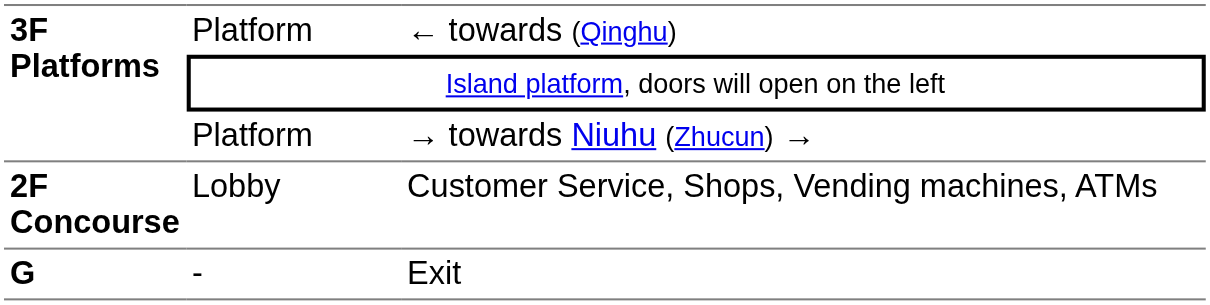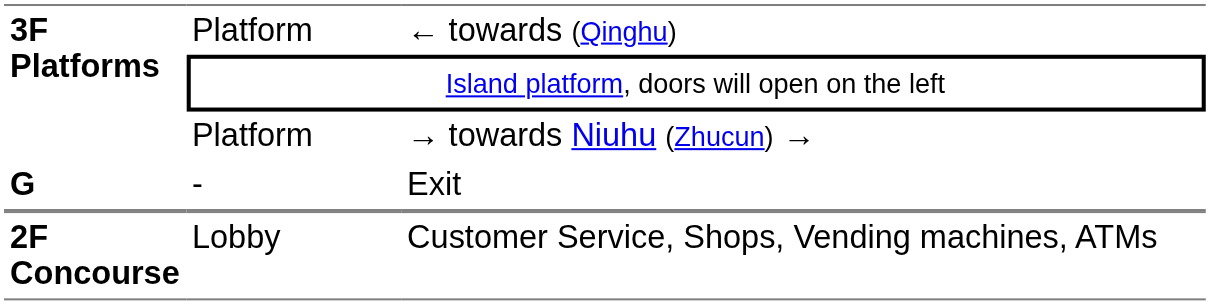 <table table border=0 cellspacing=0 cellpadding=3>
 <tr>
 <td style="border-top:solid 1px gray;" rowspan=3 valign=top><strong>3F<br>Platforms</strong></td>
 <td style="border-top:solid 1px gray;" valign=top>Platform </td>
 <td style="border-top:solid 1px gray;" valign=top>←  towards  <small>(<a href='#'>Qinghu</a>)</small></td>
 </tr>
 <tr>
 <td style="border-right:solid 2px black;border-left:solid 2px black;border-top:solid 2px black;border-bottom:solid 2px black;text-align:center;" colspan=2><small><a href='#'>Island platform</a>, doors will open on the left</small></td>
 </tr>
 <tr>
 <td>Platform </td>
 <td><span>→</span>  towards <a href='#'>Niuhu</a> <small>(<a href='#'>Zhucun</a>)</small> →</td>
 </tr>
 <tr>
+<td style="border-bottom:solid 1px gray;" width=50 valign=top><strong>G</strong></td>
+<td style="border-bottom:solid 1px gray;" width=100 valign=top>-</td>
+<td style="border-bottom:solid 1px gray;" width=390 valign=top>Exit</td>
+</tr>
+<tr>
 <td style="border-bottom:solid 1px gray; border-top:solid 1px gray;" valign=top width=50><strong>2F<br>Concourse</strong></td>
 <td style="border-bottom:solid 1px gray; border-top:solid 1px gray;" valign=top width=100>Lobby</td>
 <td style="border-bottom:solid 1px gray; border-top:solid 1px gray;" valign=top width=390>Customer Service, Shops, Vending machines, ATMs</td>
 </tr>
-<tr>
-<td style="border-bottom:solid 1px gray;" width=50 valign=top><strong>G</strong></td>
-<td style="border-bottom:solid 1px gray;" width=100 valign=top>-</td>
-<td style="border-bottom:solid 1px gray;" width=390 valign=top>Exit</td>
-</tr>
 </table>
